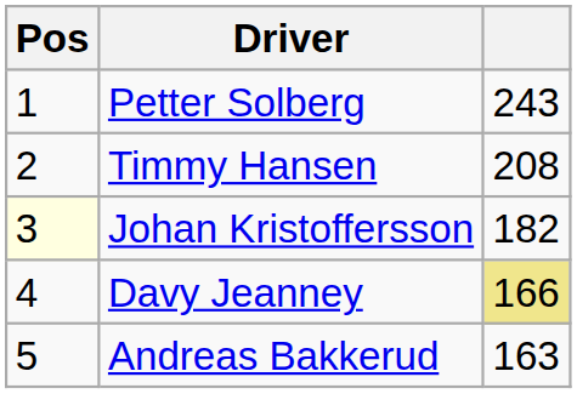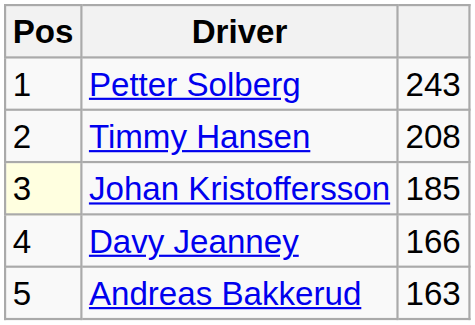 <table class="wikitable" style="font-size: 95%;">
 <tr>
 <th>Pos</th>
 <th>Driver</th>
 <th></th>
 </tr>
 <tr>
 <td>1</td>
 <td> <a href='#'>Petter Solberg</a></td>
 <td align="right">243</td>
 </tr>
 <tr>
 <td>2</td>
 <td> <a href='#'>Timmy Hansen</a></td>
 <td align="right">208</td>
 </tr>
 <tr>
 <td style="background: lightyellow;">3</td>
 <td> <a href='#'>Johan Kristoffersson</a></td>
-<td align="right">182</td>
+<td align="right">185</td>
 </tr>
 <tr>
 <td>4</td>
 <td> <a href='#'>Davy Jeanney</a></td>
-<td align="right" style="background: khaki;">166</td>
+<td align="right">166</td>
 </tr>
 <tr>
 <td>5</td>
 <td> <a href='#'>Andreas Bakkerud</a></td>
 <td align="right">163</td>
 </tr>
 </table>
